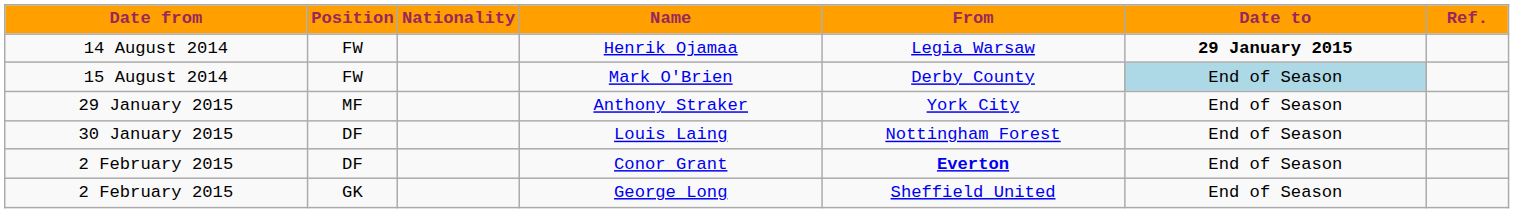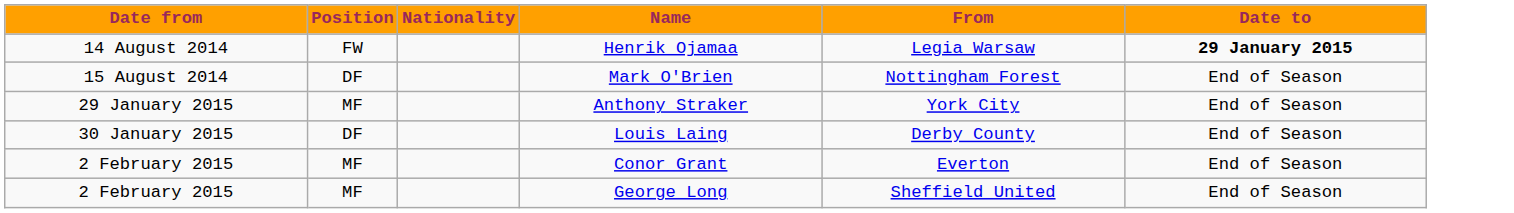 <table class="wikitable"  style="text-align:center; font-size:90%; ">
 <tr>
 <th style="background:#ffa000; color:#98285c; width:200px;">Date from</th>
 <th style="background:#ffa000; color:#98285c; width:50px;">Position</th>
 <th style="background:#ffa000; color:#98285c; width:50px;">Nationality</th>
 <th style="background:#ffa000; color:#98285c; width:200px;">Name</th>
 <th style="background:#ffa000; color:#98285c; width:200px;">From</th>
 <th style="background:#ffa000; color:#98285c; width:200px;">Date to</th>
-<th style="background:#ffa000; color:#98285c; width:50px;">Ref.</th>
 </tr>
 <tr>
 <td>14 August 2014</td>
 <td>FW</td>
 <td></td>
 <td><a href='#'>Henrik Ojamaa</a></td>
 <td><a href='#'>Legia Warsaw</a></td>
 <td><strong>29 January 2015</strong></td>
-<td></td>
 </tr>
 <tr>
 <td>15 August 2014</td>
-<td>FW</td>
+<td>DF</td>
 <td></td>
 <td><a href='#'>Mark O'Brien</a></td>
-<td><a href='#'>Derby County</a></td>
-<td style="background: lightblue;">End of Season</td>
-<td></td>
+<td><a href='#'>Nottingham Forest</a></td>
+<td>End of Season</td>
 </tr>
 <tr>
 <td>29 January 2015</td>
 <td>MF</td>
 <td></td>
 <td><a href='#'>Anthony Straker</a></td>
 <td><a href='#'>York City</a></td>
 <td>End of Season</td>
-<td></td>
 </tr>
 <tr>
 <td>30 January 2015</td>
 <td>DF</td>
 <td></td>
 <td><a href='#'>Louis Laing</a></td>
-<td><a href='#'>Nottingham Forest</a></td>
+<td><a href='#'>Derby County</a></td>
 <td>End of Season</td>
-<td></td>
 </tr>
 <tr>
 <td>2 February 2015</td>
-<td>DF</td>
+<td>MF</td>
 <td></td>
 <td><a href='#'>Conor Grant</a></td>
-<td><strong><a href='#'>Everton</a></strong></td>
+<td><a href='#'>Everton</a></td>
 <td>End of Season</td>
-<td></td>
 </tr>
 <tr>
 <td>2 February 2015</td>
-<td>GK</td>
+<td>MF</td>
 <td></td>
 <td><a href='#'>George Long</a></td>
 <td><a href='#'>Sheffield United</a></td>
 <td>End of Season</td>
-<td></td>
 </tr>
 </table>
